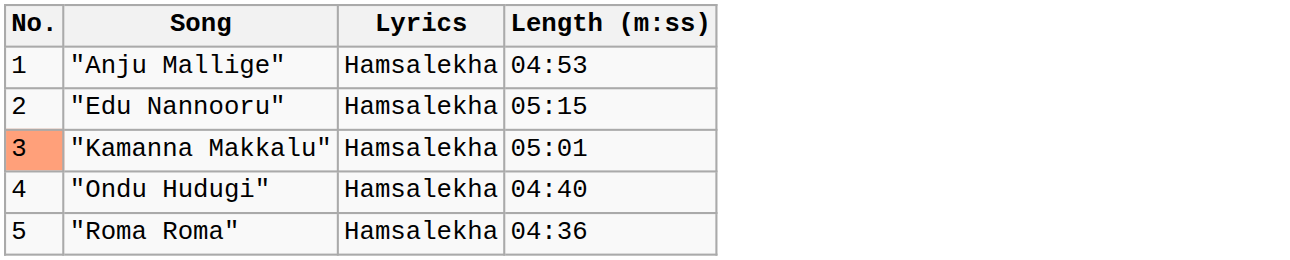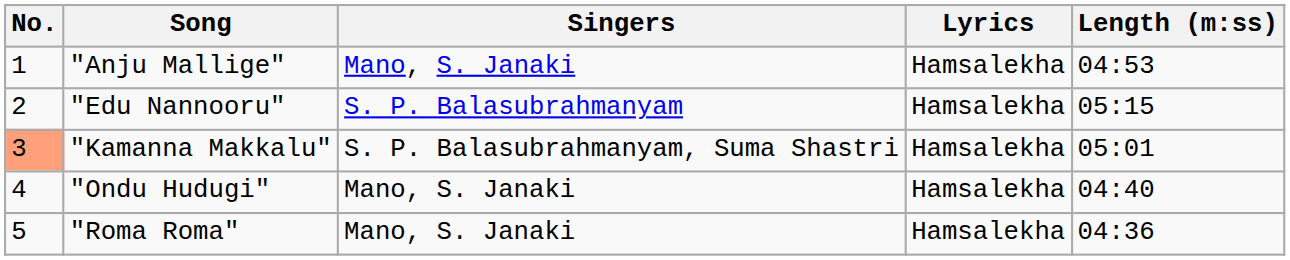 <table class="wikitable" style="font-size:95%;">
 <tr>
 <th>No.</th>
 <th>Song</th>
+<th>Singers</th>
 <th>Lyrics</th>
 <th>Length (m:ss)</th>
 </tr>
 <tr>
 <td>1</td>
 <td>"Anju Mallige"</td>
+<td><a href='#'>Mano</a>, <a href='#'>S. Janaki</a></td>
 <td>Hamsalekha</td>
 <td>04:53</td>
 </tr>
 <tr>
 <td>2</td>
 <td>"Edu Nannooru"</td>
+<td><a href='#'>S. P. Balasubrahmanyam</a></td>
 <td>Hamsalekha</td>
 <td>05:15</td>
 </tr>
 <tr>
 <td style="background: lightsalmon;">3</td>
 <td>"Kamanna Makkalu"</td>
+<td>S. P. Balasubrahmanyam, Suma Shastri</td>
 <td>Hamsalekha</td>
 <td>05:01</td>
 </tr>
 <tr>
 <td>4</td>
 <td>"Ondu Hudugi"</td>
+<td>Mano, S. Janaki</td>
 <td>Hamsalekha</td>
 <td>04:40</td>
 </tr>
 <tr>
 <td>5</td>
 <td>"Roma Roma"</td>
+<td>Mano, S. Janaki</td>
 <td>Hamsalekha</td>
 <td>04:36</td>
 </tr>
 </table>
